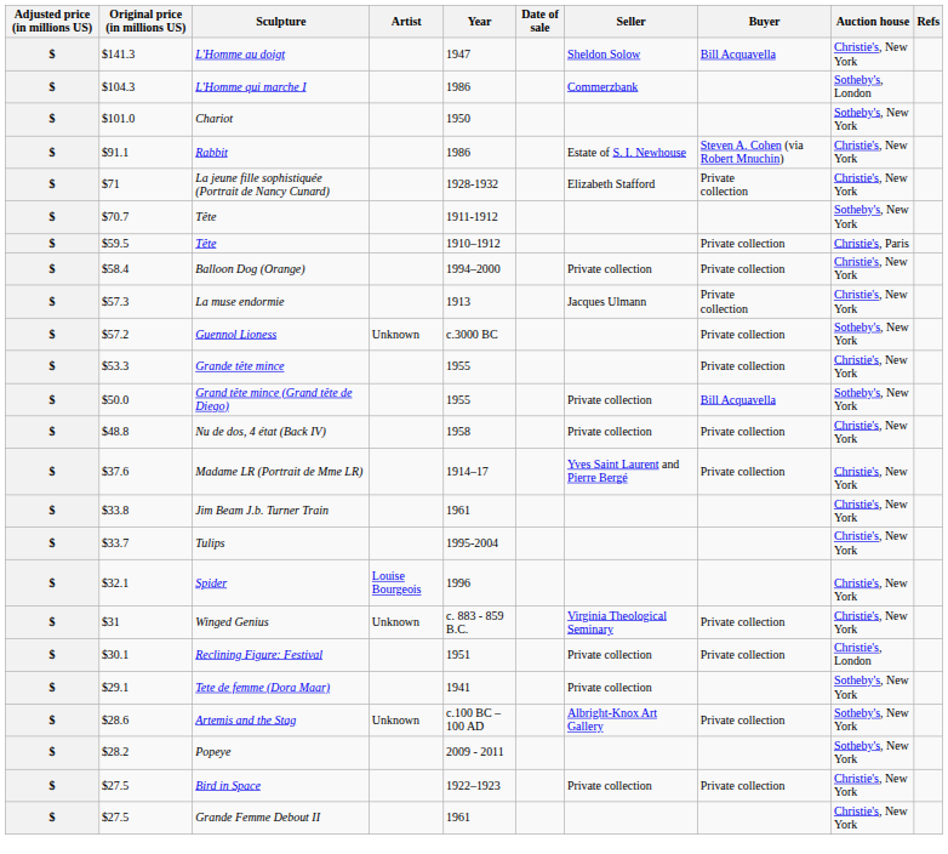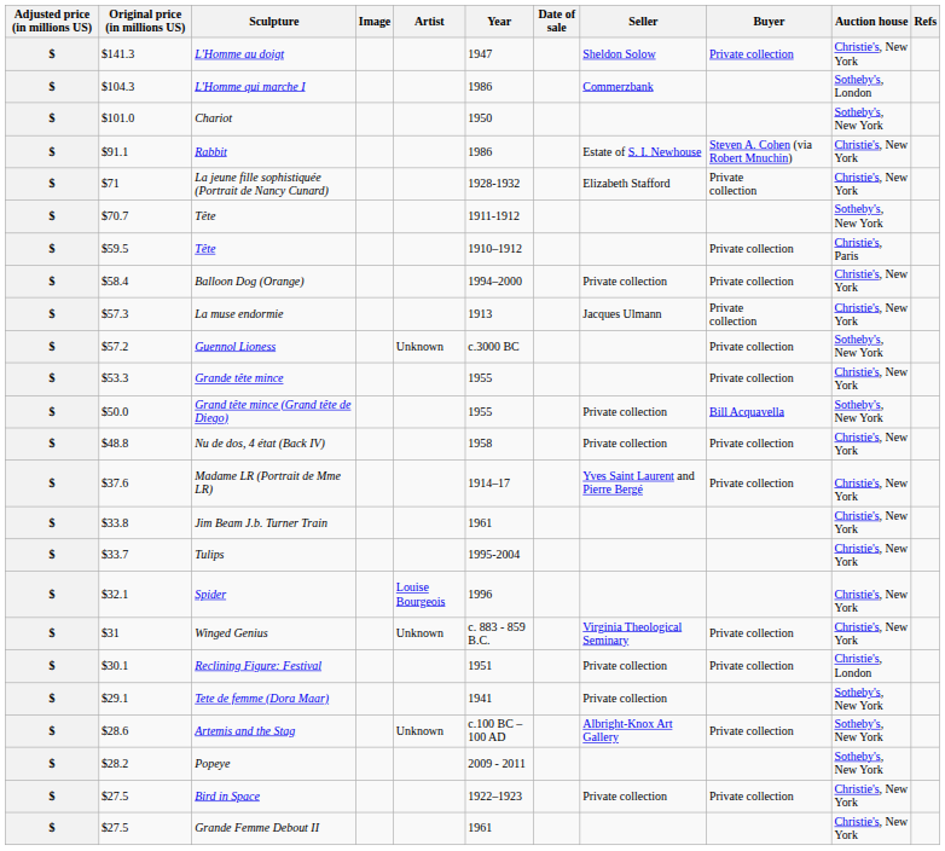 <table class="wikitable sortable">
 <tr>
 <th width="10%">Adjusted price (in millions US)</th>
 <th width="10%">Original price (in millions US)</th>
 <th>Sculpture</th>
+<th>Image</th>
 <th>Artist</th>
 <th>Year</th>
 <th>Date of sale</th>
 <th>Seller</th>
 <th>Buyer</th>
 <th>Auction house</th>
 <th class="unsortable">Refs</th>
 </tr>
 <tr>
 <th>$</th>
 <td>$141.3</td>
 <td><em><a href='#'>L'Homme au doigt</a></em></td>
 <td></td>
+<td></td>
 <td>1947</td>
 <td></td>
 <td><a href='#'>Sheldon Solow</a></td>
-<td><a href='#'>Bill Acquavella</a></td>
+<td><a href='#'>Private collection</a></td>
 <td><a href='#'>Christie's</a>, New York</td>
 <td></td>
 </tr>
 <tr>
 <th>$</th>
 <td>$104.3</td>
 <td><em><a href='#'>L'Homme qui marche I</a></em></td>
+<td></td>
 <td></td>
 <td>1986</td>
 <td></td>
 <td><a href='#'>Commerzbank</a></td>
 <td></td>
 <td><a href='#'>Sotheby's</a>, London</td>
 <td></td>
 </tr>
 <tr>
 <th>$</th>
 <td>$101.0</td>
 <td><em>Chariot</em></td>
 <td></td>
+<td></td>
 <td>1950</td>
 <td></td>
 <td></td>
 <td></td>
 <td><a href='#'>Sotheby's</a>, New York</td>
 <td></td>
 </tr>
 <tr>
 <th>$</th>
 <td>$91.1</td>
 <td><em><a href='#'>Rabbit</a></em></td>
+<td></td>
 <td></td>
 <td>1986</td>
 <td></td>
 <td>Estate of <a href='#'>S. I. Newhouse</a></td>
 <td><a href='#'>Steven A. Cohen</a> (via <a href='#'>Robert Mnuchin</a>)</td>
 <td><a href='#'>Christie's</a>, New York</td>
 <td></td>
 </tr>
 <tr>
 <th>$</th>
 <td>$71</td>
 <td><em>La jeune fille sophistiquée (Portrait de Nancy Cunard)</em></td>
 <td></td>
+<td></td>
 <td>1928-1932</td>
 <td></td>
 <td>Elizabeth Stafford</td>
 <td>Private<br>collection</td>
 <td><a href='#'>Christie's</a>, New York</td>
 <td></td>
 </tr>
 <tr>
 <th>$</th>
 <td>$70.7</td>
 <td><em>Tête</em></td>
+<td></td>
 <td></td>
 <td>1911-1912</td>
 <td></td>
 <td></td>
 <td></td>
 <td><a href='#'>Sotheby's</a>, New York</td>
 <td></td>
 </tr>
 <tr>
 <th>$</th>
 <td>$59.5</td>
 <td><em><a href='#'>Tête</a></em></td>
 <td></td>
+<td></td>
 <td>1910–1912</td>
 <td></td>
 <td></td>
 <td>Private collection</td>
 <td><a href='#'>Christie's</a>, Paris</td>
 <td></td>
 </tr>
 <tr>
 <th>$</th>
 <td>$58.4</td>
 <td><em>Balloon Dog (Orange)</em></td>
+<td></td>
 <td></td>
 <td>1994–2000</td>
 <td></td>
 <td>Private collection</td>
 <td>Private collection</td>
 <td><a href='#'>Christie's</a>, New York</td>
 <td></td>
 </tr>
 <tr>
 <th>$</th>
 <td>$57.3</td>
 <td><em>La muse endormie</em></td>
 <td></td>
+<td></td>
 <td>1913</td>
 <td></td>
 <td>Jacques Ulmann</td>
 <td>Private<br>collection</td>
 <td><a href='#'>Christie's</a>, New York</td>
 <td></td>
 </tr>
 <tr>
 <th>$</th>
 <td>$57.2</td>
 <td><em><a href='#'>Guennol Lioness</a></em></td>
+<td></td>
 <td>Unknown</td>
 <td> c.3000 BC</td>
 <td></td>
 <td></td>
 <td>Private collection</td>
 <td><a href='#'>Sotheby's</a>, New York</td>
 <td></td>
 </tr>
 <tr>
 <th>$</th>
 <td>$53.3</td>
 <td><em><a href='#'>Grande tête mince</a></em></td>
 <td></td>
+<td></td>
 <td>1955</td>
 <td></td>
 <td></td>
 <td>Private collection</td>
 <td><a href='#'>Christie's</a>, New York</td>
 <td></td>
 </tr>
 <tr>
 <th>$</th>
 <td>$50.0</td>
 <td><em><a href='#'>Grand tête mince (Grand tête de Diego)</a></em></td>
+<td></td>
 <td></td>
 <td>1955</td>
 <td></td>
 <td>Private collection</td>
 <td><a href='#'>Bill Acquavella</a></td>
 <td><a href='#'>Sotheby's</a>, New York</td>
 <td></td>
 </tr>
 <tr>
 <th>$</th>
 <td>$48.8</td>
 <td><em>Nu de dos, 4 état (Back IV)</em></td>
 <td></td>
+<td></td>
 <td>1958</td>
 <td></td>
 <td>Private collection</td>
 <td>Private collection</td>
 <td><a href='#'>Christie's</a>, New York</td>
 <td></td>
 </tr>
 <tr>
 <th>$</th>
 <td>$37.6</td>
 <td><em>Madame LR (Portrait de Mme LR)</em></td>
+<td></td>
 <td></td>
 <td>1914–17</td>
 <td></td>
 <td><a href='#'>Yves Saint Laurent</a> and <a href='#'>Pierre Bergé</a></td>
 <td>Private collection</td>
 <td><br><a href='#'>Christie's</a>, New York</td>
 <td></td>
 </tr>
 <tr>
 <th>$</th>
 <td>$33.8</td>
 <td><em>Jim Beam J.b. Turner Train</em></td>
 <td></td>
+<td></td>
 <td>1961</td>
 <td></td>
 <td></td>
 <td></td>
 <td><a href='#'>Christie's</a>, New York</td>
 <td></td>
 </tr>
 <tr>
 <th>$</th>
 <td>$33.7</td>
 <td><em>Tulips</em></td>
 <td></td>
+<td></td>
 <td>1995-2004</td>
 <td></td>
 <td></td>
 <td></td>
 <td><a href='#'>Christie's</a>, New York</td>
 <td></td>
 </tr>
 <tr>
 <th>$</th>
 <td>$32.1</td>
 <td><em><a href='#'>Spider</a></em></td>
+<td></td>
 <td><a href='#'>Louise Bourgeois</a></td>
 <td>1996</td>
 <td></td>
 <td></td>
 <td></td>
 <td><br><a href='#'>Christie's</a>, New York</td>
 <td></td>
 </tr>
 <tr>
 <th>$</th>
 <td>$31</td>
 <td><em>Winged Genius</em></td>
+<td></td>
 <td>Unknown</td>
 <td>c. 883 - 859 B.C.</td>
 <td></td>
 <td><a href='#'>Virginia Theological Seminary</a></td>
 <td>Private collection</td>
 <td><a href='#'>Christie's</a>, New York</td>
 <td></td>
 </tr>
 <tr>
 <th>$</th>
 <td>$30.1</td>
 <td><em><a href='#'>Reclining Figure: Festival</a></em></td>
 <td></td>
+<td></td>
 <td>1951</td>
 <td></td>
 <td>Private collection</td>
 <td>Private collection</td>
 <td><a href='#'>Christie's</a>, London</td>
 <td></td>
 </tr>
 <tr>
 <th>$</th>
 <td>$29.1</td>
 <td><em><a href='#'>Tete de femme (Dora Maar)</a></em></td>
 <td></td>
+<td></td>
 <td>1941</td>
 <td></td>
 <td>Private collection</td>
 <td></td>
 <td><a href='#'>Sotheby's</a>, New York</td>
 <td></td>
 </tr>
 <tr>
 <th>$</th>
 <td>$28.6</td>
 <td><em><a href='#'>Artemis and the Stag</a></em></td>
+<td></td>
 <td>Unknown</td>
 <td> c.100 BC – 100 AD</td>
 <td></td>
 <td><a href='#'>Albright-Knox Art Gallery</a></td>
 <td>Private collection</td>
 <td><a href='#'>Sotheby's</a>, New York</td>
 <td></td>
 </tr>
 <tr>
 <th>$</th>
 <td>$28.2</td>
 <td><em>Popeye</em></td>
 <td></td>
+<td></td>
 <td>2009 - 2011</td>
 <td></td>
 <td></td>
 <td></td>
 <td><a href='#'>Sotheby's</a>, New York</td>
 <td></td>
 </tr>
 <tr>
 <th>$</th>
 <td>$27.5</td>
 <td><em><a href='#'>Bird in Space</a></em></td>
+<td></td>
 <td></td>
 <td>1922–1923</td>
 <td></td>
 <td>Private collection</td>
 <td>Private collection</td>
 <td><a href='#'>Christie's</a>, New York</td>
 <td></td>
 </tr>
 <tr>
 <th>$</th>
 <td>$27.5</td>
 <td><em>Grande Femme Debout II</em></td>
 <td></td>
+<td></td>
 <td>1961</td>
 <td></td>
 <td></td>
 <td></td>
 <td><a href='#'>Christie's</a>, New York</td>
 <td></td>
 </tr>
 </table>
